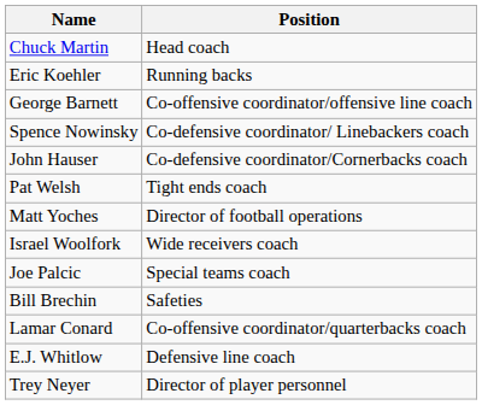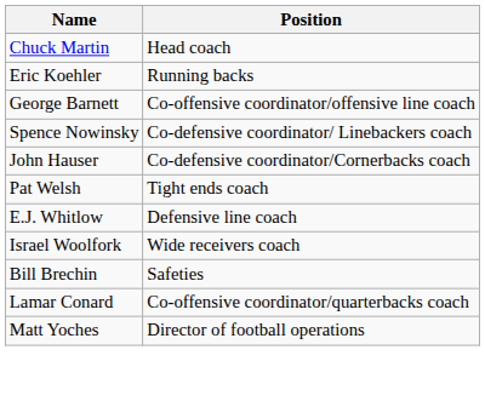 <table class="wikitable">
 <tr>
 <th>Name</th>
 <th>Position</th>
 </tr>
 <tr>
 <td><a href='#'>Chuck Martin</a></td>
 <td>Head coach</td>
 </tr>
 <tr>
 <td>Eric Koehler</td>
 <td>Running backs</td>
 </tr>
 <tr>
 <td>George Barnett</td>
 <td>Co-offensive coordinator/offensive line coach</td>
 </tr>
 <tr>
 <td>Spence Nowinsky</td>
 <td>Co-defensive coordinator/ Linebackers coach</td>
 </tr>
 <tr>
 <td>John Hauser</td>
 <td>Co-defensive coordinator/Cornerbacks coach</td>
 </tr>
 <tr>
 <td>Pat Welsh</td>
 <td>Tight ends coach</td>
 </tr>
 <tr>
-<td>Matt Yoches</td>
-<td>Director of football operations</td>
+<td>E.J. Whitlow</td>
+<td>Defensive line coach</td>
 </tr>
 <tr>
 <td>Israel Woolfork</td>
 <td>Wide receivers coach</td>
-</tr>
-<tr>
-<td>Joe Palcic</td>
-<td>Special teams coach</td>
 </tr>
 <tr>
 <td>Bill Brechin</td>
 <td>Safeties</td>
 </tr>
 <tr>
 <td>Lamar Conard</td>
 <td>Co-offensive coordinator/quarterbacks coach</td>
 </tr>
 <tr>
-<td>E.J. Whitlow</td>
-<td>Defensive line coach</td>
-</tr>
-<tr>
-<td>Trey Neyer</td>
-<td>Director of player personnel</td>
+<td>Matt Yoches</td>
+<td>Director of football operations</td>
 </tr>
 </table>
